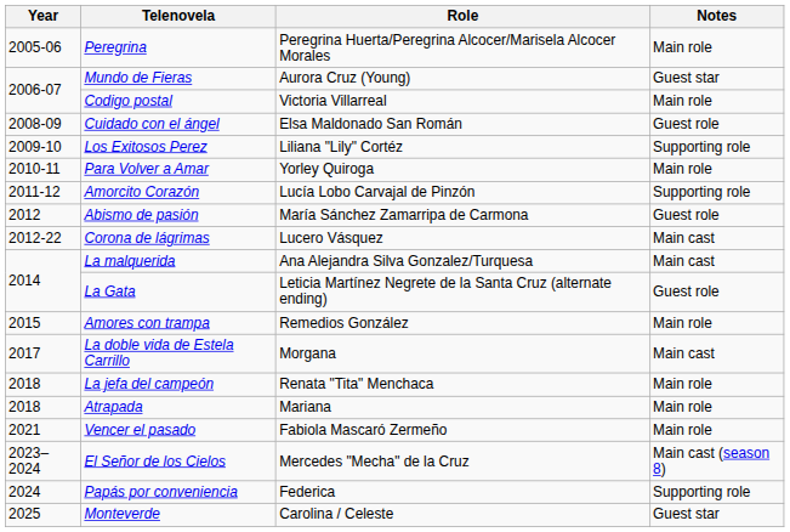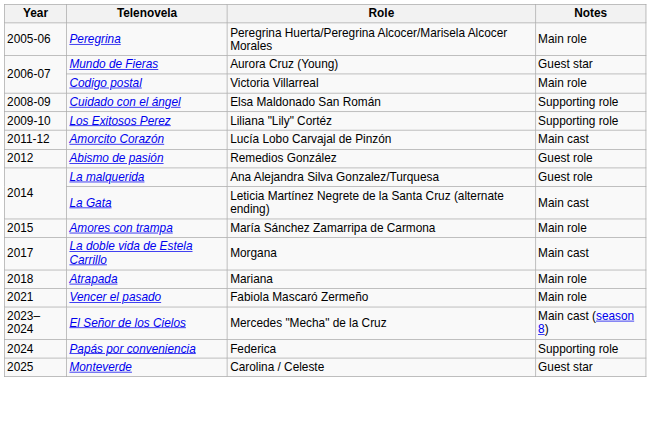 <table class="wikitable">
 <tr>
 <th>Year</th>
 <th>Telenovela</th>
 <th>Role</th>
 <th>Notes</th>
 </tr>
 <tr>
 <td>2005-06</td>
 <td><em><a href='#'>Peregrina</a></em></td>
 <td>Peregrina Huerta/Peregrina Alcocer/Marisela Alcocer Morales</td>
 <td>Main role</td>
 </tr>
 <tr>
 <td rowspan=2>2006-07</td>
 <td><em><a href='#'>Mundo de Fieras</a></em></td>
 <td>Aurora Cruz (Young)</td>
 <td>Guest star</td>
 </tr>
 <tr>
 <td><em><a href='#'>Codigo postal</a></em></td>
 <td>Victoria Villarreal</td>
 <td>Main role</td>
 </tr>
 <tr>
 <td>2008-09</td>
 <td><em><a href='#'>Cuidado con el ángel</a></em></td>
 <td>Elsa Maldonado San Román</td>
-<td>Guest role</td>
+<td>Supporting role</td>
 </tr>
 <tr>
 <td>2009-10</td>
 <td><em><a href='#'>Los Exitosos Perez</a></em></td>
 <td>Liliana "Lily" Cortéz</td>
 <td>Supporting role</td>
 </tr>
 <tr>
-<td>2010-11</td>
-<td><em><a href='#'>Para Volver a Amar</a></em></td>
-<td>Yorley Quiroga</td>
-<td>Main role</td>
-</tr>
-<tr>
 <td>2011-12</td>
 <td><em> <a href='#'>Amorcito Corazón</a></em></td>
 <td>Lucía Lobo Carvajal de Pinzón</td>
-<td>Supporting role</td>
+<td>Main cast</td>
 </tr>
 <tr>
 <td>2012</td>
 <td><em><a href='#'>Abismo de pasión</a></em></td>
-<td>María Sánchez Zamarripa de Carmona</td>
+<td>Remedios González</td>
 <td>Guest role</td>
-</tr>
-<tr>
-<td>2012-22</td>
-<td><em><a href='#'>Corona de lágrimas</a></em></td>
-<td>Lucero Vásquez</td>
-<td>Main cast</td>
 </tr>
 <tr>
 <td rowspan=2>2014</td>
 <td><em><a href='#'>La malquerida</a></em></td>
 <td>Ana Alejandra Silva Gonzalez/Turquesa</td>
-<td>Main cast</td>
+<td>Guest role</td>
 </tr>
 <tr>
 <td><em><a href='#'>La Gata</a></em></td>
 <td>Leticia Martínez Negrete de la Santa Cruz (alternate ending)</td>
-<td>Guest role</td>
+<td>Main cast</td>
 </tr>
 <tr>
 <td>2015</td>
 <td><em><a href='#'>Amores con trampa</a></em></td>
-<td>Remedios González</td>
+<td>María Sánchez Zamarripa de Carmona</td>
 <td>Main role</td>
 </tr>
 <tr>
 <td>2017</td>
 <td><em><a href='#'>La doble vida de Estela Carrillo</a></em></td>
 <td>Morgana</td>
 <td>Main cast</td>
-</tr>
-<tr>
-<td>2018</td>
-<td><em><a href='#'>La jefa del campeón</a></em></td>
-<td>Renata "Tita" Menchaca</td>
-<td>Main role</td>
 </tr>
 <tr>
 <td>2018</td>
 <td><em><a href='#'>Atrapada</a></em></td>
 <td>Mariana</td>
 <td>Main role</td>
 </tr>
 <tr>
 <td>2021</td>
 <td><em><a href='#'>Vencer el pasado</a></em></td>
 <td>Fabiola Mascaró Zermeño</td>
 <td>Main role</td>
 </tr>
 <tr>
 <td>2023–2024</td>
 <td><em><a href='#'>El Señor de los Cielos</a></em></td>
 <td>Mercedes "Mecha" de la Cruz</td>
 <td>Main cast (<a href='#'>season 8</a>)</td>
 </tr>
 <tr>
 <td>2024</td>
 <td><em><a href='#'>Papás por conveniencia</a></em></td>
 <td>Federica</td>
 <td>Supporting role</td>
 </tr>
 <tr>
 <td>2025</td>
 <td><em><a href='#'>Monteverde</a></em></td>
 <td>Carolina / Celeste</td>
 <td>Guest star</td>
 </tr>
 </table>
